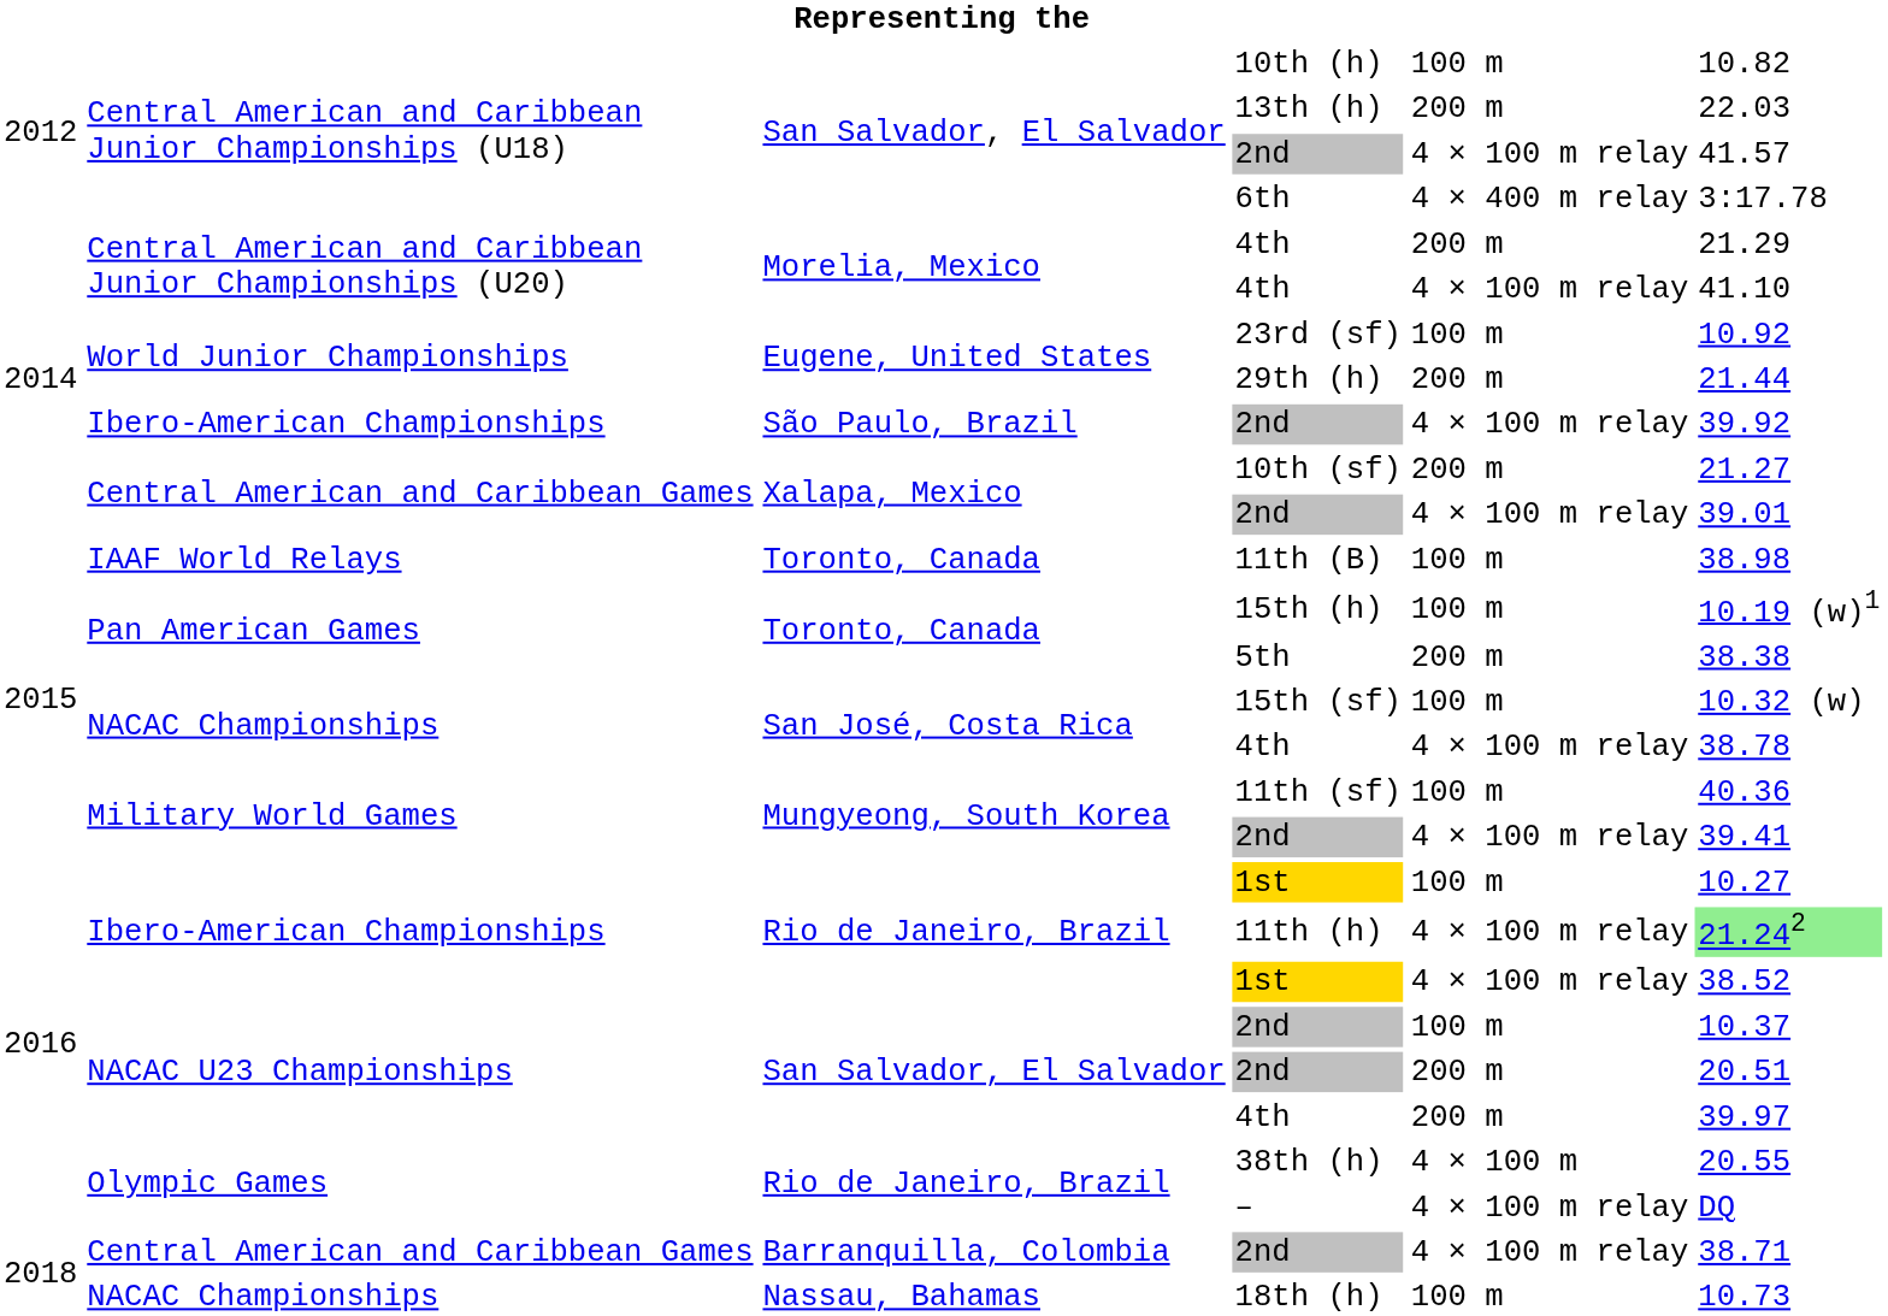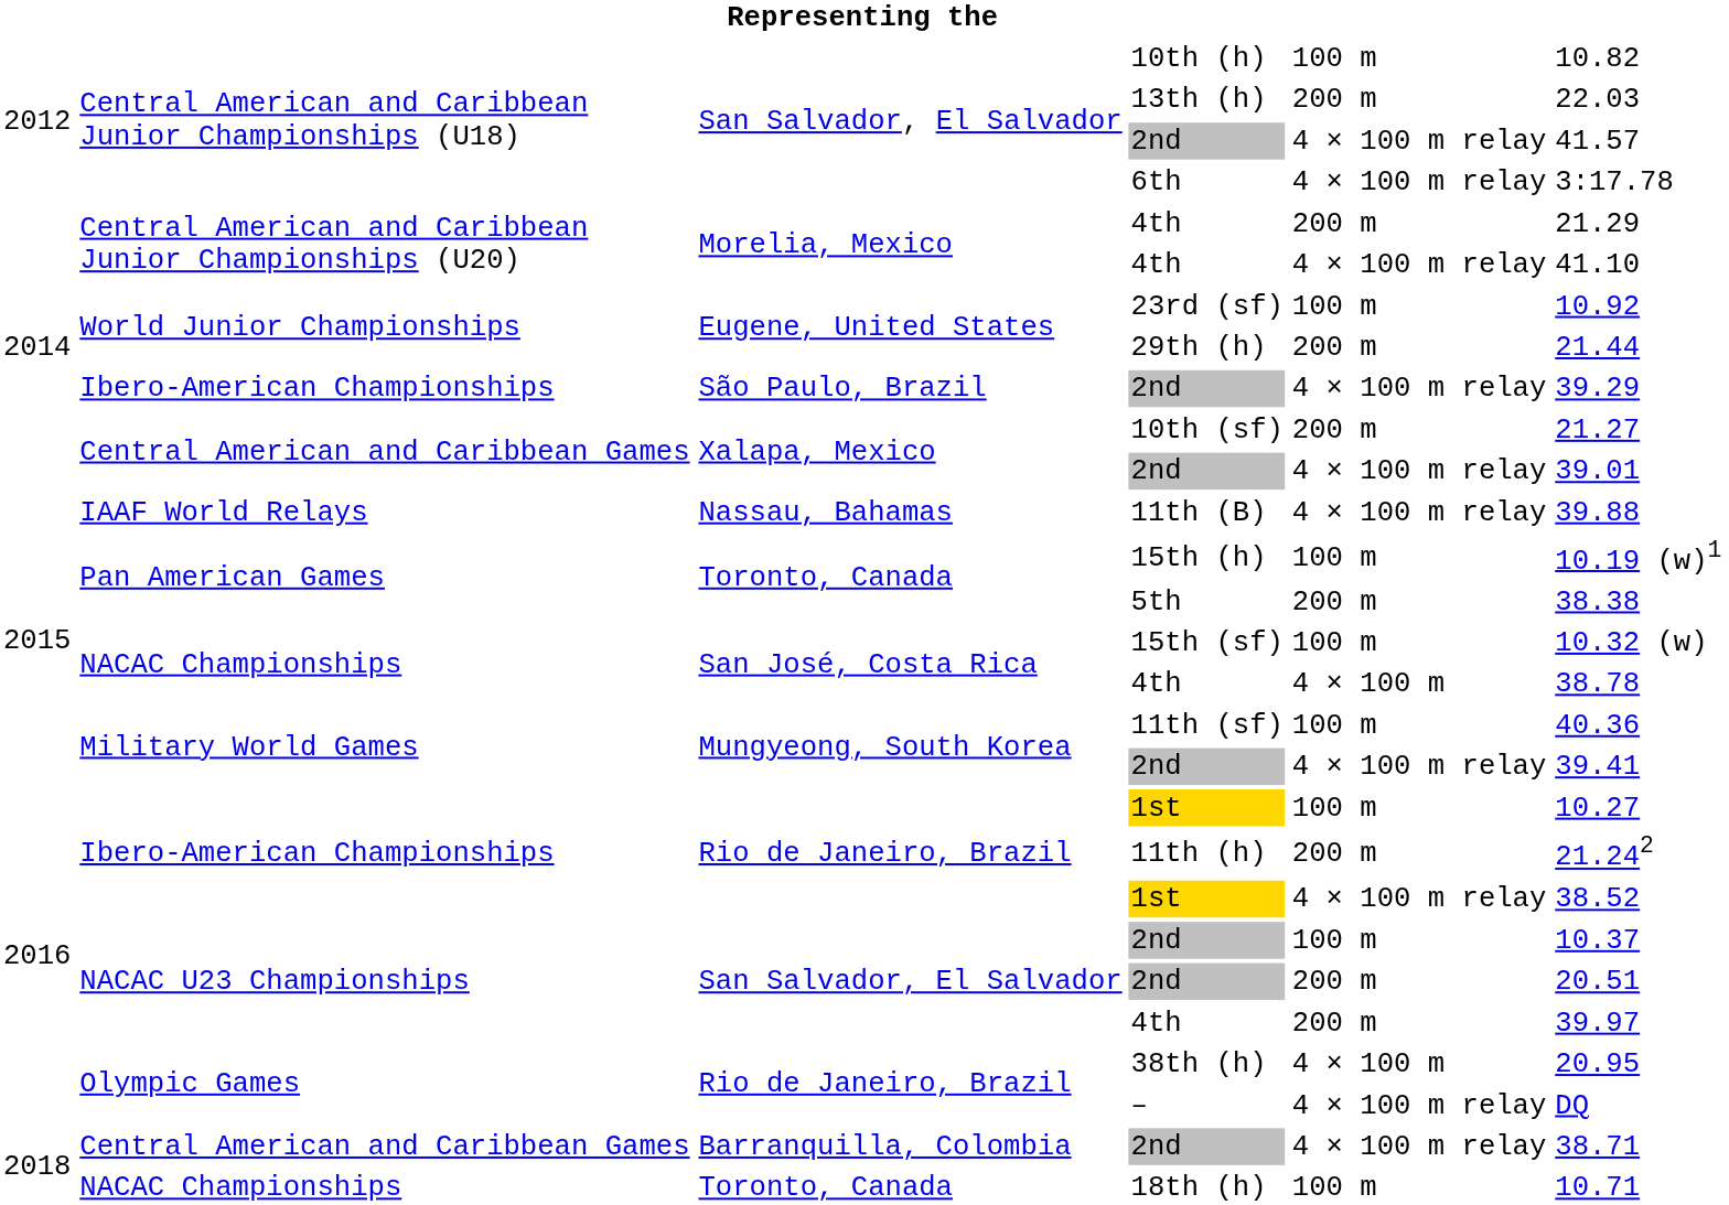 <table>
 <tr>
 <th colspan="6">Representing the </th>
 </tr>
 <tr>
 <td rowspan=4>2012</td>
 <td rowspan=4><a href='#'>Central American and Caribbean<br>Junior Championships</a> (U18)</td>
 <td rowspan=4><a href='#'>San Salvador</a>, <a href='#'>El Salvador</a></td>
 <td>10th (h)</td>
 <td>100 m</td>
 <td>10.82</td>
 </tr>
 <tr>
 <td>13th (h)</td>
 <td>200 m</td>
 <td>22.03</td>
 </tr>
 <tr>
 <td bgcolor=silver>2nd</td>
 <td>4 × 100 m relay</td>
 <td>41.57</td>
 </tr>
 <tr>
 <td>6th</td>
-<td>4 × 400 m relay</td>
+<td>4 × 100 m relay</td>
 <td>3:17.78</td>
 </tr>
 <tr>
 <td rowspan=7>2014</td>
 <td rowspan=2><a href='#'>Central American and Caribbean<br>Junior Championships</a> (U20)</td>
 <td rowspan=2><a href='#'>Morelia, Mexico</a></td>
 <td>4th</td>
 <td>200 m</td>
 <td>21.29</td>
 </tr>
 <tr>
 <td>4th</td>
 <td>4 × 100 m relay</td>
 <td>41.10</td>
 </tr>
 <tr>
 <td rowspan=2><a href='#'>World Junior Championships</a></td>
 <td rowspan=2><a href='#'>Eugene, United States</a></td>
 <td>23rd (sf)</td>
 <td>100 m</td>
 <td><a href='#'>10.92</a></td>
 </tr>
 <tr>
 <td>29th (h)</td>
 <td>200 m</td>
 <td><a href='#'>21.44</a></td>
 </tr>
 <tr>
 <td><a href='#'>Ibero-American Championships</a></td>
 <td><a href='#'>São Paulo, Brazil</a></td>
 <td bgcolor=silver>2nd</td>
 <td>4 × 100 m relay</td>
-<td><a href='#'>39.92</a></td>
+<td><a href='#'>39.29</a></td>
 </tr>
 <tr>
 <td rowspan=2><a href='#'>Central American and Caribbean Games</a></td>
 <td rowspan=2><a href='#'>Xalapa, Mexico</a></td>
 <td>10th (sf)</td>
 <td>200 m</td>
 <td><a href='#'>21.27</a></td>
 </tr>
 <tr>
 <td bgcolor=silver>2nd</td>
 <td>4 × 100 m relay</td>
 <td><a href='#'>39.01</a></td>
 </tr>
 <tr>
 <td rowspan=7>2015</td>
 <td><a href='#'>IAAF World Relays</a></td>
-<td><a href='#'>Toronto, Canada</a></td>
+<td><a href='#'>Nassau, Bahamas</a></td>
 <td>11th (B)</td>
-<td>100 m</td>
-<td><a href='#'>38.98</a></td>
+<td>4 × 100 m relay</td>
+<td><a href='#'>39.88</a></td>
 </tr>
 <tr>
 <td rowspan=2><a href='#'>Pan American Games</a></td>
 <td rowspan=2><a href='#'>Toronto, Canada</a></td>
 <td>15th (h)</td>
 <td>100 m</td>
 <td><a href='#'>10.19</a> (w)<sup>1</sup></td>
 </tr>
 <tr>
 <td>5th</td>
 <td>200 m</td>
 <td><a href='#'>38.38</a></td>
 </tr>
 <tr>
 <td rowspan=2><a href='#'>NACAC Championships</a></td>
 <td rowspan=2><a href='#'>San José, Costa Rica</a></td>
 <td>15th (sf)</td>
 <td>100 m</td>
 <td><a href='#'>10.32</a> (w)</td>
 </tr>
 <tr>
 <td>4th</td>
-<td>4 × 100 m relay</td>
+<td>4 × 100 m</td>
 <td><a href='#'>38.78</a></td>
 </tr>
 <tr>
 <td rowspan=2><a href='#'>Military World Games</a></td>
 <td rowspan=2><a href='#'>Mungyeong, South Korea</a></td>
 <td>11th (sf)</td>
 <td>100 m</td>
 <td><a href='#'>40.36</a></td>
 </tr>
 <tr>
 <td bgcolor=silver>2nd</td>
 <td>4 × 100 m relay</td>
 <td><a href='#'>39.41</a></td>
 </tr>
 <tr>
 <td rowspan=8>2016</td>
 <td rowspan=3><a href='#'>Ibero-American Championships</a></td>
 <td rowspan=3><a href='#'>Rio de Janeiro, Brazil</a></td>
 <td bgcolor=gold>1st</td>
 <td>100 m</td>
 <td><a href='#'>10.27</a></td>
 </tr>
 <tr>
 <td>11th (h)</td>
-<td>4 × 100 m relay</td>
-<td style="background: lightgreen;"><a href='#'>21.24</a><sup>2</sup></td>
+<td>200 m</td>
+<td><a href='#'>21.24</a><sup>2</sup></td>
 </tr>
 <tr>
 <td bgcolor=gold>1st</td>
 <td>4 × 100 m relay</td>
 <td><a href='#'>38.52</a></td>
 </tr>
 <tr>
 <td rowspan=3><a href='#'>NACAC U23 Championships</a></td>
 <td rowspan=3><a href='#'>San Salvador, El Salvador</a></td>
 <td bgcolor=silver>2nd</td>
 <td>100 m</td>
 <td><a href='#'>10.37</a></td>
 </tr>
 <tr>
 <td bgcolor=silver>2nd</td>
 <td>200 m</td>
 <td><a href='#'>20.51</a></td>
 </tr>
 <tr>
 <td>4th</td>
 <td>200 m</td>
 <td><a href='#'>39.97</a></td>
 </tr>
 <tr>
 <td rowspan=2><a href='#'>Olympic Games</a></td>
 <td rowspan=2><a href='#'>Rio de Janeiro, Brazil</a></td>
 <td>38th (h)</td>
 <td>4 × 100 m</td>
-<td><a href='#'>20.55</a></td>
+<td><a href='#'>20.95</a></td>
 </tr>
 <tr>
 <td>–</td>
 <td>4 × 100 m relay</td>
 <td><a href='#'>DQ</a></td>
 </tr>
 <tr>
 <td rowspan=2>2018</td>
 <td><a href='#'>Central American and Caribbean Games</a></td>
 <td><a href='#'>Barranquilla, Colombia</a></td>
 <td bgcolor=silver>2nd</td>
 <td>4 × 100 m relay</td>
 <td><a href='#'>38.71</a></td>
 </tr>
 <tr>
 <td><a href='#'>NACAC Championships</a></td>
-<td><a href='#'>Nassau, Bahamas</a></td>
+<td><a href='#'>Toronto, Canada</a></td>
 <td>18th (h)</td>
 <td>100 m</td>
-<td><a href='#'>10.73</a></td>
+<td><a href='#'>10.71</a></td>
 </tr>
 </table>
